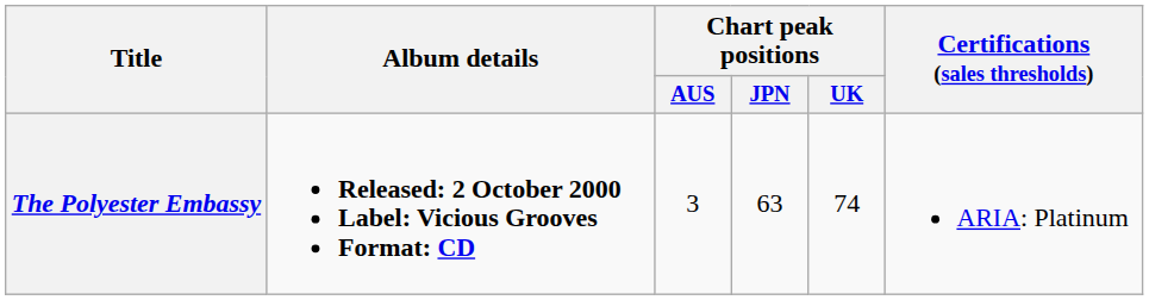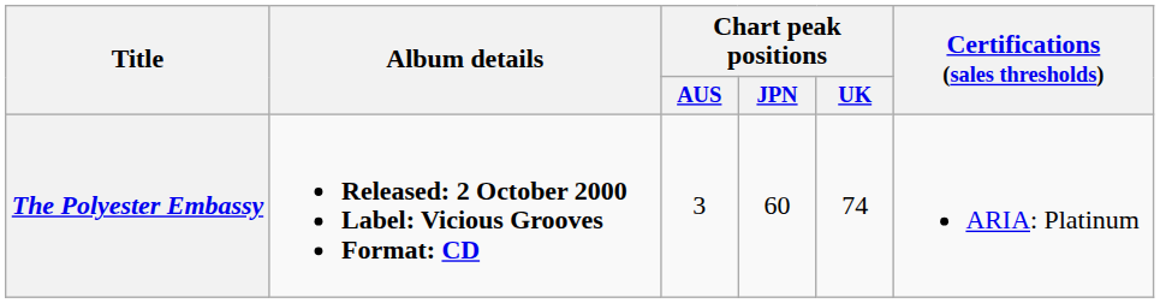 <table class="wikitable plainrowheaders">
 <tr>
 <th rowspan="2">Title</th>
 <th rowspan="2" style="width:230px;">Album details</th>
 <th colspan="3">Chart peak positions</th>
 <th rowspan="2" style="width:150px;"><a href='#'>Certifications</a><br><small>(<a href='#'>sales thresholds</a>)</small></th>
 </tr>
 <tr>
 <th style="width:3em;font-size:85%"><a href='#'>AUS</a><br></th>
 <th style="width:3em;font-size:85%"><a href='#'>JPN</a><br></th>
 <th style="width:3em;font-size:85%"><a href='#'>UK</a><br></th>
 </tr>
 <tr>
 <th scope="row"><em><a href='#'>The Polyester Embassy</a></em></th>
 <td><strong><br><ul><li>Released: 2 October 2000</li><li>Label: Vicious Grooves</li><li>Format: <a href='#'>CD</a></li></ul></strong></td>
 <td style="text-align:center;">3</td>
-<td style="text-align:center;">63</td>
+<td style="text-align:center;">60</td>
 <td style="text-align:center;">74</td>
 <td><br><ul><li><a href='#'>ARIA</a>: Platinum</li></ul></td>
 </tr>
 </table>
